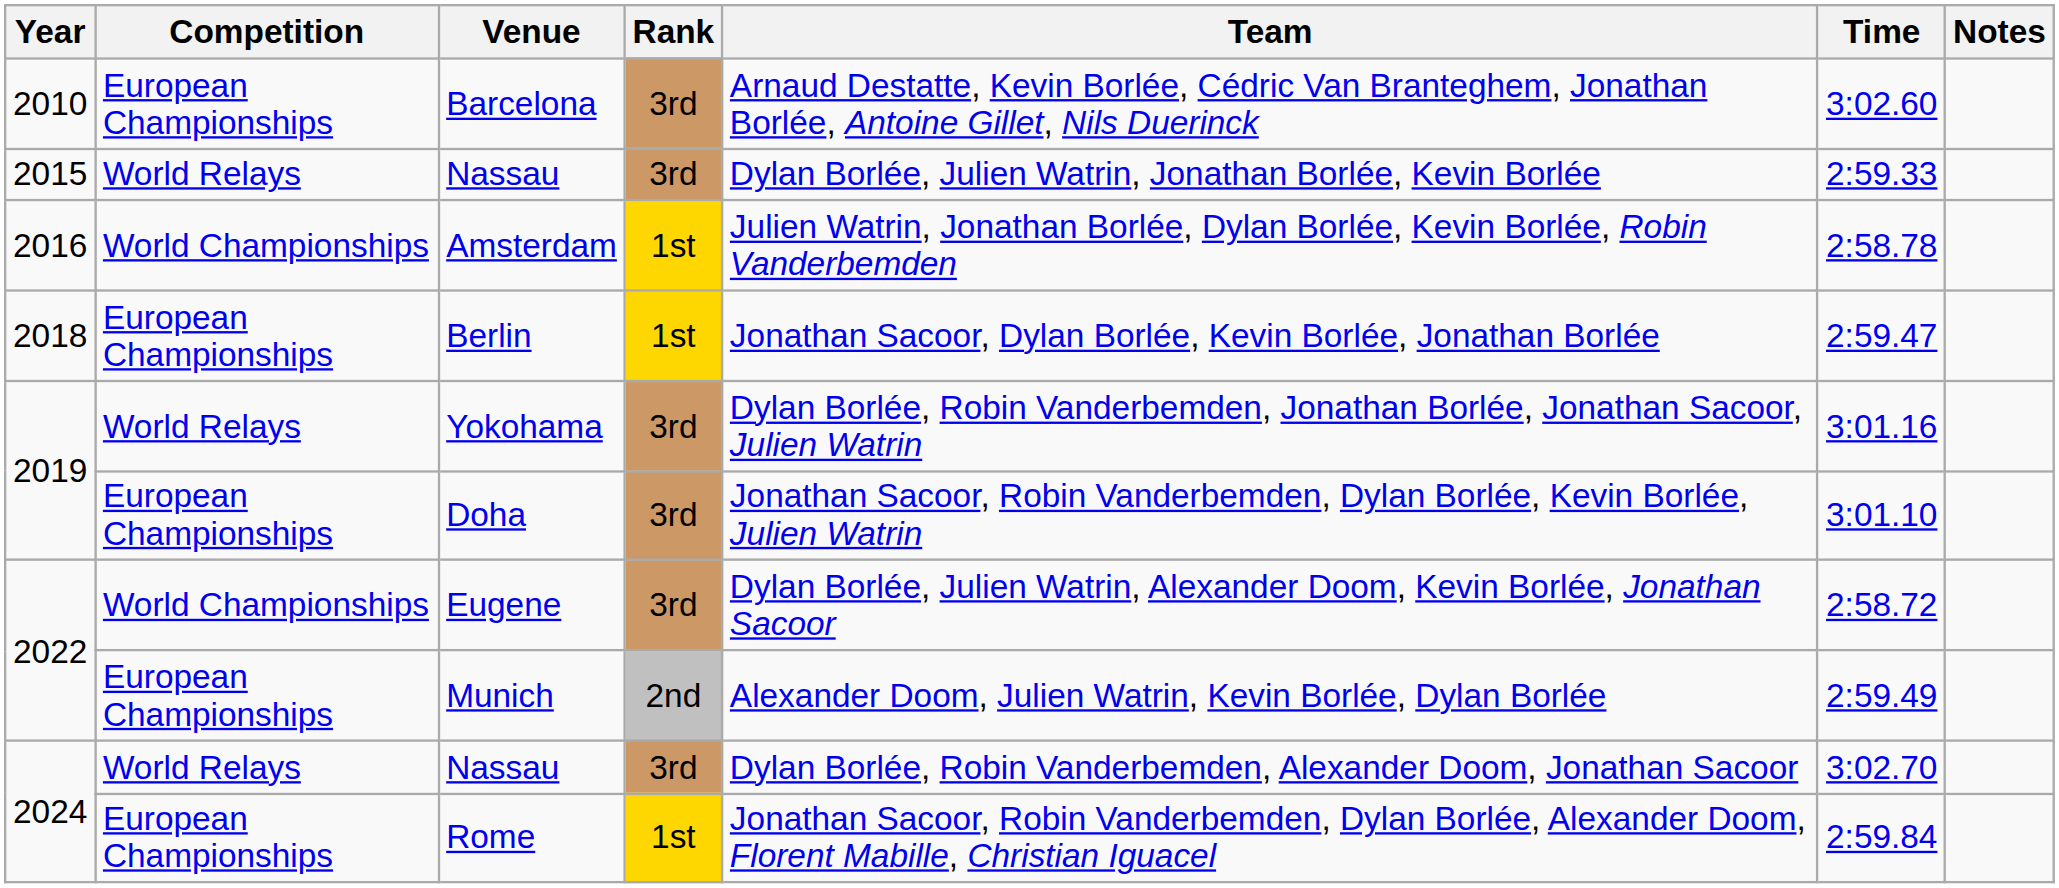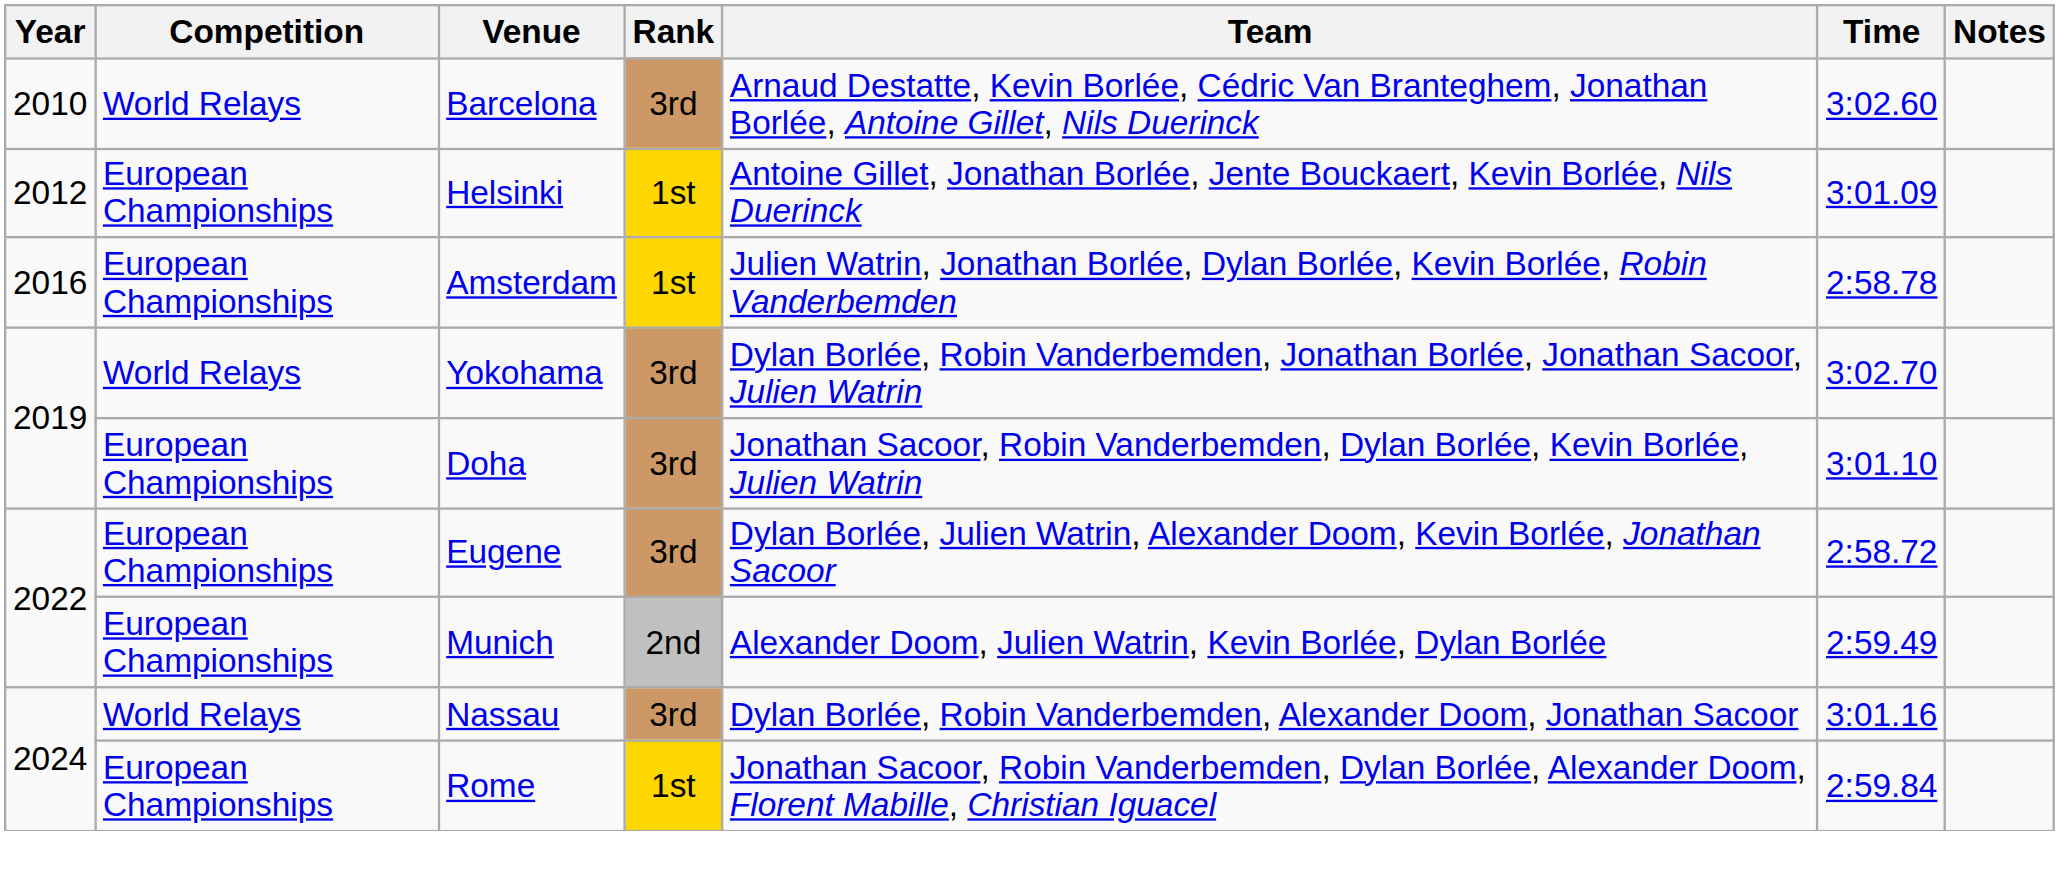 <table class="wikitable sortable" width=100% style="font-size:90%; text-align:center;">
 <tr>
 <th>Year</th>
 <th>Competition</th>
 <th>Venue</th>
 <th>Rank</th>
 <th>Team</th>
 <th>Time</th>
 <th>Notes</th>
 </tr>
 <tr>
 <td>2010</td>
-<td align=left><a href='#'>European Championships</a></td>
+<td align=left><a href='#'>World Relays</a></td>
 <td align=left> <a href='#'>Barcelona</a></td>
 <td bgcolor=cc9966>3rd</td>
 <td align=left><a href='#'>Arnaud Destatte</a>, <a href='#'>Kevin Borlée</a>, <a href='#'>Cédric Van Branteghem</a>, <a href='#'>Jonathan Borlée</a>, <em><a href='#'>Antoine Gillet</a></em>, <em><a href='#'>Nils Duerinck</a></em></td>
 <td><a href='#'>3:02.60</a></td>
 <td></td>
 </tr>
 <tr>
-<td>2015</td>
-<td align=left><a href='#'>World Relays</a></td>
-<td align=left> <a href='#'>Nassau</a></td>
-<td bgcolor=cc9966>3rd</td>
-<td align=left><a href='#'>Dylan Borlée</a>, <a href='#'>Julien Watrin</a>, <a href='#'>Jonathan Borlée</a>, <a href='#'>Kevin Borlée</a></td>
-<td><a href='#'>2:59.33</a></td>
+<td>2012</td>
+<td align=left><a href='#'>European Championships</a></td>
+<td align=left> <a href='#'>Helsinki</a></td>
+<td bgcolor=gold>1st</td>
+<td align=left><a href='#'>Antoine Gillet</a>, <a href='#'>Jonathan Borlée</a>, <a href='#'>Jente Bouckaert</a>, <a href='#'>Kevin Borlée</a>, <em><a href='#'>Nils Duerinck</a></em></td>
+<td><a href='#'>3:01.09</a></td>
 <td></td>
 </tr>
 <tr>
 <td>2016</td>
-<td align=left><a href='#'>World Championships</a></td>
+<td align=left><a href='#'>European Championships</a></td>
 <td align=left> <a href='#'>Amsterdam</a></td>
 <td bgcolor=gold>1st</td>
 <td align=left><a href='#'>Julien Watrin</a>, <a href='#'>Jonathan Borlée</a>, <a href='#'>Dylan Borlée</a>, <a href='#'>Kevin Borlée</a>, <em><a href='#'>Robin Vanderbemden</a></em></td>
 <td><a href='#'>2:58.78</a></td>
-<td></td>
-</tr>
-<tr>
-<td>2018</td>
-<td align=left><a href='#'>European Championships</a></td>
-<td align=left> <a href='#'>Berlin</a></td>
-<td bgcolor=gold>1st</td>
-<td align=left><a href='#'>Jonathan Sacoor</a>, <a href='#'>Dylan Borlée</a>, <a href='#'>Kevin Borlée</a>, <a href='#'>Jonathan Borlée</a></td>
-<td><a href='#'>2:59.47</a></td>
 <td></td>
 </tr>
 <tr>
 <td rowspan=2>2019</td>
 <td align=left><a href='#'>World Relays</a></td>
 <td align=left> <a href='#'>Yokohama</a></td>
 <td bgcolor=cc9966>3rd</td>
 <td align=left><a href='#'>Dylan Borlée</a>, <a href='#'>Robin Vanderbemden</a>, <a href='#'>Jonathan Borlée</a>, <a href='#'>Jonathan Sacoor</a>, <em><a href='#'>Julien Watrin</a></em></td>
-<td><a href='#'>3:01.16</a></td>
+<td><a href='#'>3:02.70</a></td>
 <td></td>
 </tr>
 <tr>
 <td align=left><a href='#'>European Championships</a></td>
 <td align=left> <a href='#'>Doha</a></td>
 <td bgcolor=cc9966>3rd</td>
 <td align=left><a href='#'>Jonathan Sacoor</a>, <a href='#'>Robin Vanderbemden</a>, <a href='#'>Dylan Borlée</a>, <a href='#'>Kevin Borlée</a>, <em><a href='#'>Julien Watrin</a></em></td>
 <td><a href='#'>3:01.10</a></td>
 <td></td>
 </tr>
 <tr>
 <td rowspan="2">2022</td>
-<td align=left><a href='#'>World Championships</a></td>
+<td align=left><a href='#'>European Championships</a></td>
 <td align=left> <a href='#'>Eugene</a></td>
 <td bgcolor=cc9966>3rd</td>
 <td align=left><a href='#'>Dylan Borlée</a>, <a href='#'>Julien Watrin</a>, <a href='#'>Alexander Doom</a>, <a href='#'>Kevin Borlée</a>, <em><a href='#'>Jonathan Sacoor</a></em></td>
 <td><a href='#'>2:58.72</a></td>
 <td></td>
 </tr>
 <tr>
 <td align=left><a href='#'>European Championships</a></td>
 <td align=left> <a href='#'>Munich</a></td>
 <td bgcolor=silver>2nd</td>
 <td align=left><a href='#'>Alexander Doom</a>, <a href='#'>Julien Watrin</a>, <a href='#'>Kevin Borlée</a>, <a href='#'>Dylan Borlée</a></td>
 <td><a href='#'>2:59.49</a></td>
 </tr>
 <tr>
 <td rowspan = "2">2024</td>
 <td align=left><a href='#'>World Relays</a></td>
 <td align=left> <a href='#'>Nassau</a></td>
 <td bgcolor=cc9966>3rd</td>
 <td align=left><a href='#'>Dylan Borlée</a>, <a href='#'>Robin Vanderbemden</a>, <a href='#'>Alexander Doom</a>, <a href='#'>Jonathan Sacoor</a></td>
-<td><a href='#'>3:02.70</a></td>
+<td><a href='#'>3:01.16</a></td>
 <td></td>
 </tr>
 <tr>
 <td align=left><a href='#'>European Championships</a></td>
 <td align=left> <a href='#'>Rome</a></td>
 <td bgcolor=gold>1st</td>
 <td align=left><a href='#'>Jonathan Sacoor</a>, <a href='#'>Robin Vanderbemden</a>, <a href='#'>Dylan Borlée</a>, <a href='#'>Alexander Doom</a>, <em><a href='#'>Florent Mabille</a></em>, <em><a href='#'>Christian Iguacel</a></em></td>
 <td><a href='#'>2:59.84</a></td>
 <td></td>
 </tr>
 </table>
